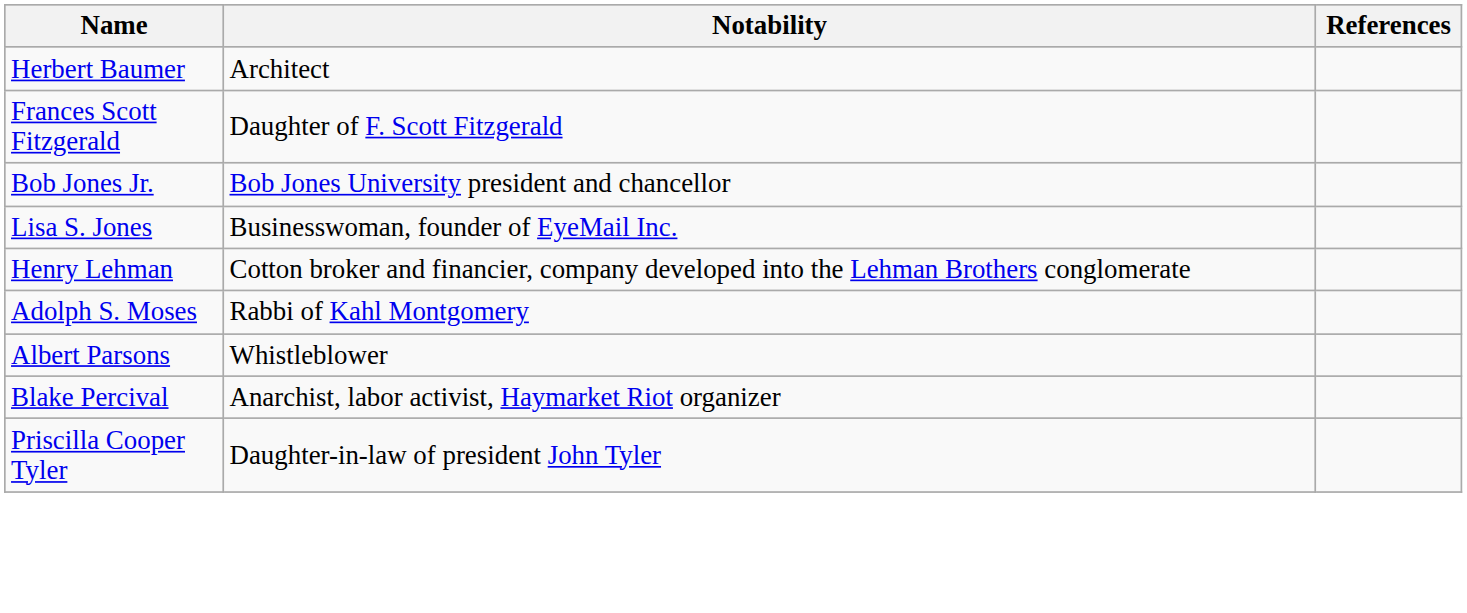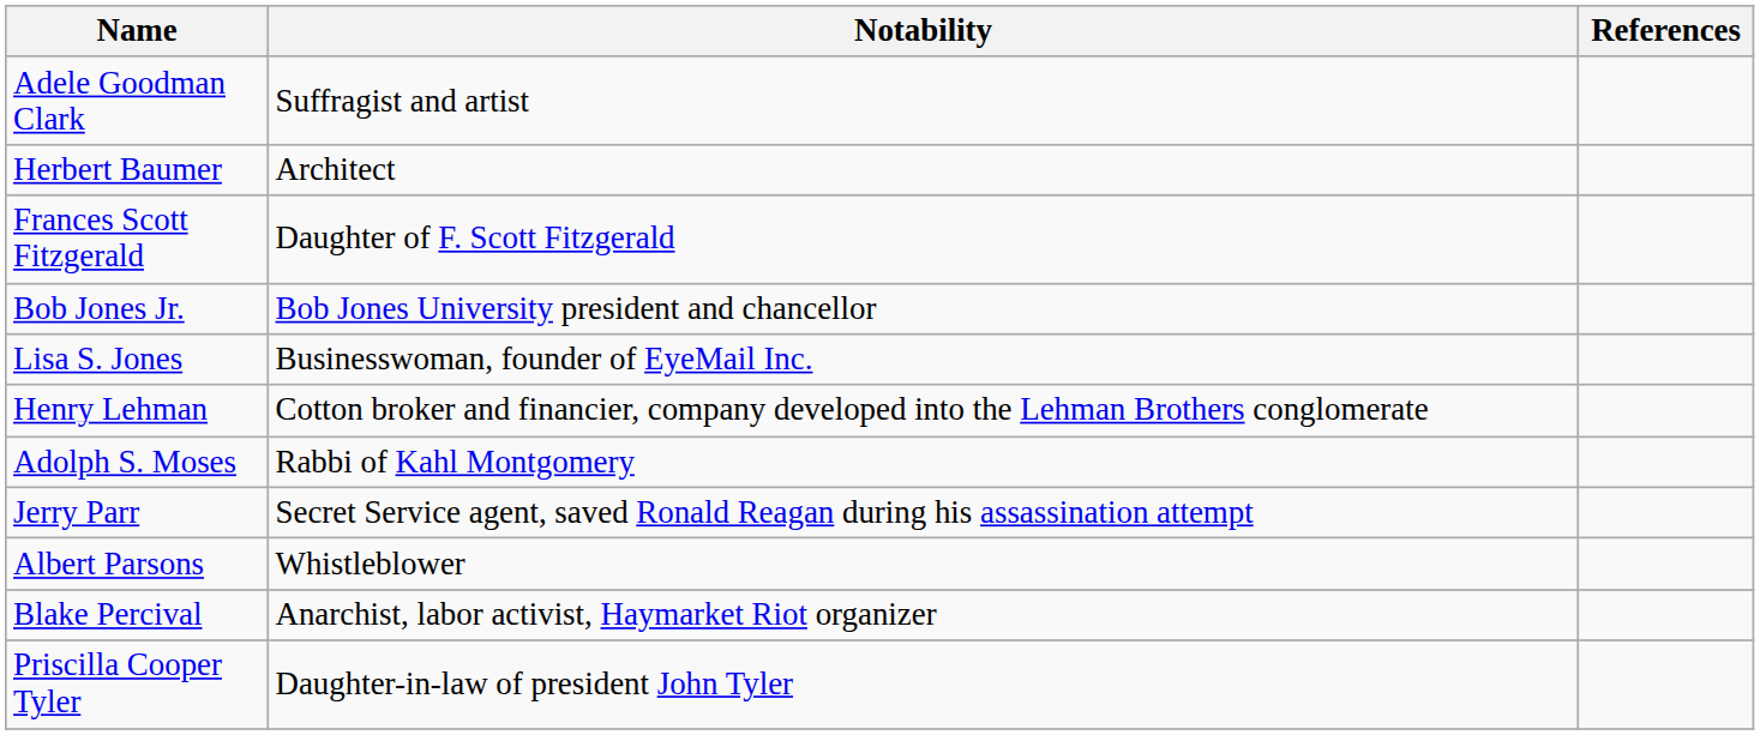 <table class="wikitable sortable">
 <tr>
 <th width="15%">Name</th>
 <th width="75%">Notability</th>
 <th width="10%" class="unsortable">References</th>
+</tr>
+<tr>
+<td><a href='#'>Adele Goodman Clark</a></td>
+<td>Suffragist and artist</td>
+<td></td>
 </tr>
 <tr>
 <td><a href='#'>Herbert Baumer</a></td>
 <td>Architect</td>
 <td></td>
 </tr>
 <tr>
 <td><a href='#'>Frances Scott Fitzgerald</a></td>
 <td>Daughter of <a href='#'>F. Scott Fitzgerald</a></td>
 <td></td>
 </tr>
 <tr>
 <td><a href='#'>Bob Jones Jr.</a></td>
 <td><a href='#'>Bob Jones University</a> president and chancellor</td>
 <td></td>
 </tr>
 <tr>
 <td><a href='#'>Lisa S. Jones</a></td>
 <td>Businesswoman, founder of <a href='#'>EyeMail Inc.</a></td>
 <td></td>
 </tr>
 <tr>
 <td><a href='#'>Henry Lehman</a></td>
 <td>Cotton broker and financier, company developed into the <a href='#'>Lehman Brothers</a> conglomerate</td>
 <td></td>
 </tr>
 <tr>
 <td><a href='#'>Adolph S. Moses</a></td>
 <td>Rabbi of <a href='#'>Kahl Montgomery</a></td>
 <td></td>
 </tr>
 <tr>
+<td><a href='#'>Jerry Parr</a></td>
+<td>Secret Service agent, saved <a href='#'>Ronald Reagan</a> during his <a href='#'>assassination attempt</a></td>
+<td></td>
+</tr>
+<tr>
 <td><a href='#'>Albert Parsons</a></td>
 <td>Whistleblower</td>
 <td></td>
 </tr>
 <tr>
 <td><a href='#'>Blake Percival</a></td>
 <td>Anarchist, labor activist, <a href='#'>Haymarket Riot</a> organizer</td>
 <td></td>
 </tr>
 <tr>
 <td><a href='#'>Priscilla Cooper Tyler</a></td>
 <td>Daughter-in-law of president <a href='#'>John Tyler</a></td>
 <td></td>
 </tr>
 </table>
